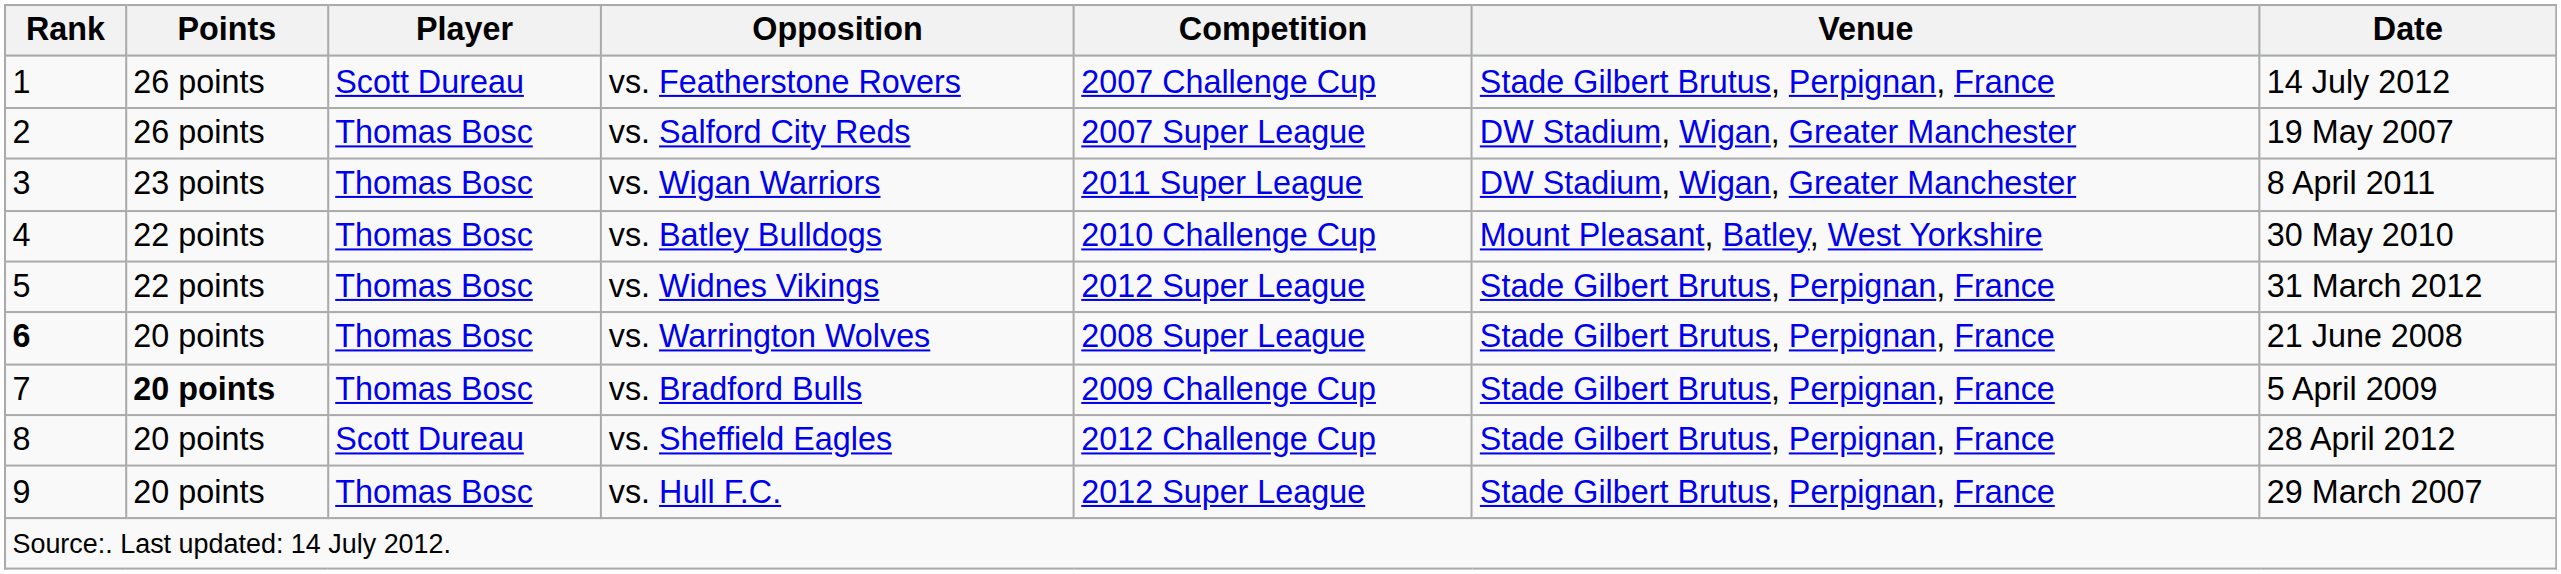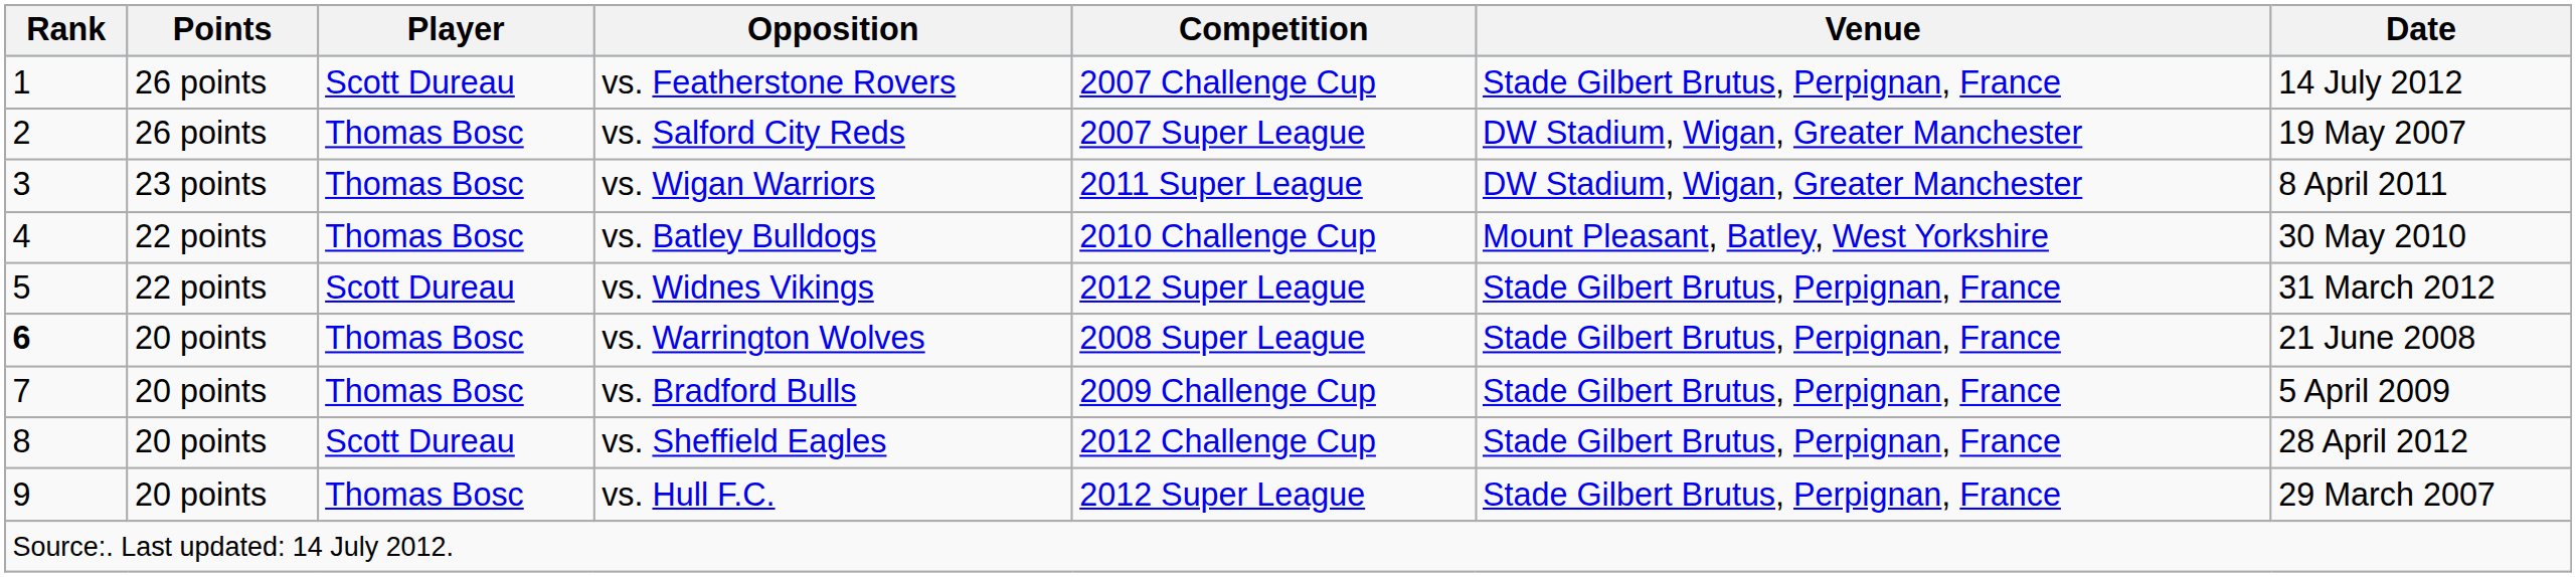 <table class="wikitable" style="width:100%;">
 <tr style="background:#87cefa;">
 <th>Rank</th>
 <th>Points</th>
 <th>Player</th>
 <th>Opposition</th>
 <th>Competition</th>
 <th>Venue</th>
 <th>Date</th>
 </tr>
 <tr>
 <td>1</td>
 <td>26 points</td>
 <td> <a href='#'>Scott Dureau</a></td>
 <td>vs. <a href='#'>Featherstone Rovers</a></td>
 <td><a href='#'>2007 Challenge Cup</a></td>
 <td> <a href='#'>Stade Gilbert Brutus</a>, <a href='#'>Perpignan</a>, <a href='#'>France</a></td>
 <td>14 July 2012</td>
 </tr>
 <tr>
 <td>2</td>
 <td>26 points</td>
 <td> <a href='#'>Thomas Bosc</a></td>
 <td>vs. <a href='#'>Salford City Reds</a></td>
 <td><a href='#'>2007 Super League</a></td>
 <td> <a href='#'>DW Stadium</a>, <a href='#'>Wigan</a>, <a href='#'>Greater Manchester</a></td>
 <td>19 May 2007</td>
 </tr>
 <tr>
 <td>3</td>
 <td>23 points</td>
 <td> <a href='#'>Thomas Bosc</a></td>
 <td>vs. <a href='#'>Wigan Warriors</a></td>
 <td><a href='#'>2011 Super League</a></td>
 <td> <a href='#'>DW Stadium</a>, <a href='#'>Wigan</a>, <a href='#'>Greater Manchester</a></td>
 <td>8 April 2011</td>
 </tr>
 <tr>
 <td>4</td>
 <td>22 points</td>
 <td> <a href='#'>Thomas Bosc</a></td>
 <td>vs. <a href='#'>Batley Bulldogs</a></td>
 <td><a href='#'>2010 Challenge Cup</a></td>
 <td> <a href='#'>Mount Pleasant</a>, <a href='#'>Batley</a>, <a href='#'>West Yorkshire</a></td>
 <td>30 May 2010</td>
 </tr>
 <tr>
 <td>5</td>
 <td>22 points</td>
-<td> <a href='#'>Thomas Bosc</a></td>
+<td> <a href='#'>Scott Dureau</a></td>
 <td>vs. <a href='#'>Widnes Vikings</a></td>
 <td><a href='#'>2012 Super League</a></td>
 <td> <a href='#'>Stade Gilbert Brutus</a>, <a href='#'>Perpignan</a>, <a href='#'>France</a></td>
 <td>31 March 2012</td>
 </tr>
 <tr>
 <td><strong>6</strong></td>
 <td>20 points</td>
 <td> <a href='#'>Thomas Bosc</a></td>
 <td>vs. <a href='#'>Warrington Wolves</a></td>
 <td><a href='#'>2008 Super League</a></td>
 <td> <a href='#'>Stade Gilbert Brutus</a>, <a href='#'>Perpignan</a>, <a href='#'>France</a></td>
 <td>21 June 2008</td>
 </tr>
 <tr>
 <td>7</td>
-<td><strong>20 points</strong></td>
+<td>20 points</td>
 <td> <a href='#'>Thomas Bosc</a></td>
 <td>vs. <a href='#'>Bradford Bulls</a></td>
 <td><a href='#'>2009 Challenge Cup</a></td>
 <td> <a href='#'>Stade Gilbert Brutus</a>, <a href='#'>Perpignan</a>, <a href='#'>France</a></td>
 <td>5 April 2009</td>
 </tr>
 <tr>
 <td>8</td>
 <td>20 points</td>
 <td> <a href='#'>Scott Dureau</a></td>
 <td>vs. <a href='#'>Sheffield Eagles</a></td>
 <td><a href='#'>2012 Challenge Cup</a></td>
 <td> <a href='#'>Stade Gilbert Brutus</a>, <a href='#'>Perpignan</a>, <a href='#'>France</a></td>
 <td>28 April 2012</td>
 </tr>
 <tr>
 <td>9</td>
 <td>20 points</td>
 <td> <a href='#'>Thomas Bosc</a></td>
 <td>vs. <a href='#'>Hull F.C.</a></td>
 <td><a href='#'>2012 Super League</a></td>
 <td> <a href='#'>Stade Gilbert Brutus</a>, <a href='#'>Perpignan</a>, <a href='#'>France</a></td>
 <td>29 March 2007</td>
 </tr>
 <tr>
 <td colspan=7><small>Source:. Last updated: 14 July 2012.</small></td>
 </tr>
 </table>
